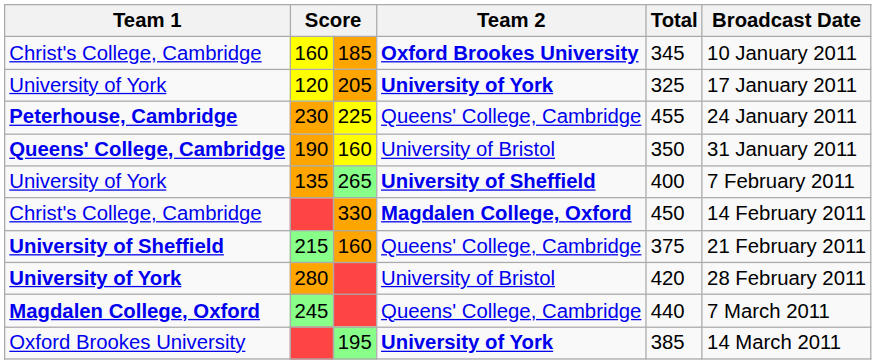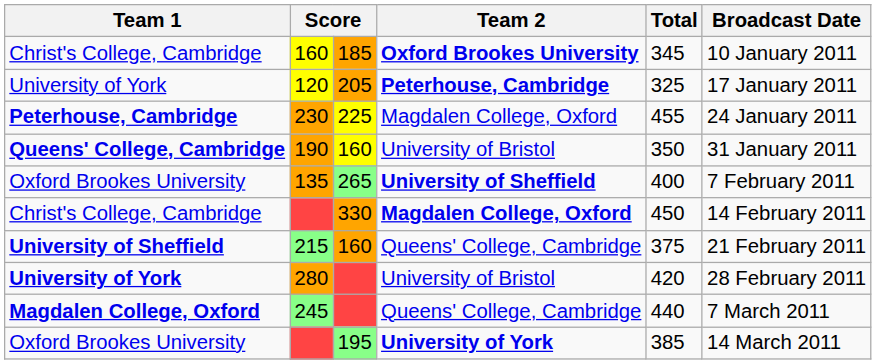 <table class="wikitable" border="1">
 <tr>
 <th>Team 1</th>
 <th colspan=2>Score</th>
 <th>Team 2</th>
 <th>Total</th>
 <th>Broadcast Date</th>
 </tr>
 <tr>
 <td><a href='#'>Christ's College, Cambridge</a></td>
 <td style="background:yellow">160</td>
 <td style="background:orange">185</td>
 <td><strong><a href='#'>Oxford Brookes University</a></strong></td>
 <td>345</td>
 <td>10 January 2011</td>
 </tr>
 <tr>
 <td><a href='#'>University of York</a></td>
 <td style="background:yellow">120</td>
 <td style="background:orange">205</td>
-<td><strong><a href='#'>University of York</a></strong></td>
+<td><strong><a href='#'>Peterhouse, Cambridge</a></strong></td>
 <td>325</td>
 <td>17 January 2011</td>
 </tr>
 <tr>
 <td><strong><a href='#'>Peterhouse, Cambridge</a></strong></td>
 <td style="background:orange">230</td>
 <td style="background:yellow">225</td>
-<td><a href='#'>Queens' College, Cambridge</a></td>
+<td><a href='#'>Magdalen College, Oxford</a></td>
 <td>455</td>
 <td>24 January 2011</td>
 </tr>
 <tr>
 <td><strong><a href='#'>Queens' College, Cambridge</a></strong></td>
 <td style="background:orange">190</td>
 <td style="background:yellow">160</td>
 <td><a href='#'>University of Bristol</a></td>
 <td>350</td>
 <td>31 January 2011</td>
 </tr>
 <tr>
-<td><a href='#'>University of York</a></td>
+<td><a href='#'>Oxford Brookes University</a></td>
 <td style="background:orange">135</td>
 <td style="background:#88ff88">265</td>
 <td><strong><a href='#'>University of Sheffield</a></strong></td>
 <td>400</td>
 <td>7 February 2011</td>
 </tr>
 <tr>
 <td><a href='#'>Christ's College, Cambridge</a></td>
 <td style="background:#ff4444"></td>
 <td style="background:orange">330</td>
 <td><strong><a href='#'>Magdalen College, Oxford</a></strong></td>
 <td>450</td>
 <td>14 February 2011</td>
 </tr>
 <tr>
 <td><strong><a href='#'>University of Sheffield</a></strong></td>
 <td style="background:#88ff88">215</td>
 <td style="background:orange">160</td>
 <td><a href='#'>Queens' College, Cambridge</a></td>
 <td>375</td>
 <td>21 February 2011</td>
 </tr>
 <tr>
 <td><strong><a href='#'>University of York</a></strong></td>
 <td style="background:orange">280</td>
 <td style="background:#ff4444"></td>
 <td><a href='#'>University of Bristol</a></td>
 <td>420</td>
 <td>28 February 2011</td>
 </tr>
 <tr>
 <td><strong><a href='#'>Magdalen College, Oxford</a></strong></td>
 <td style="background:#88ff88">245</td>
 <td style="background:#ff4444"></td>
 <td><a href='#'>Queens' College, Cambridge</a></td>
 <td>440</td>
 <td>7 March 2011</td>
 </tr>
 <tr>
 <td><a href='#'>Oxford Brookes University</a></td>
 <td style="background:#ff4444"></td>
 <td style="background:#88ff88">195</td>
 <td><strong><a href='#'>University of York</a></strong></td>
 <td>385</td>
 <td>14 March 2011</td>
 </tr>
 </table>
